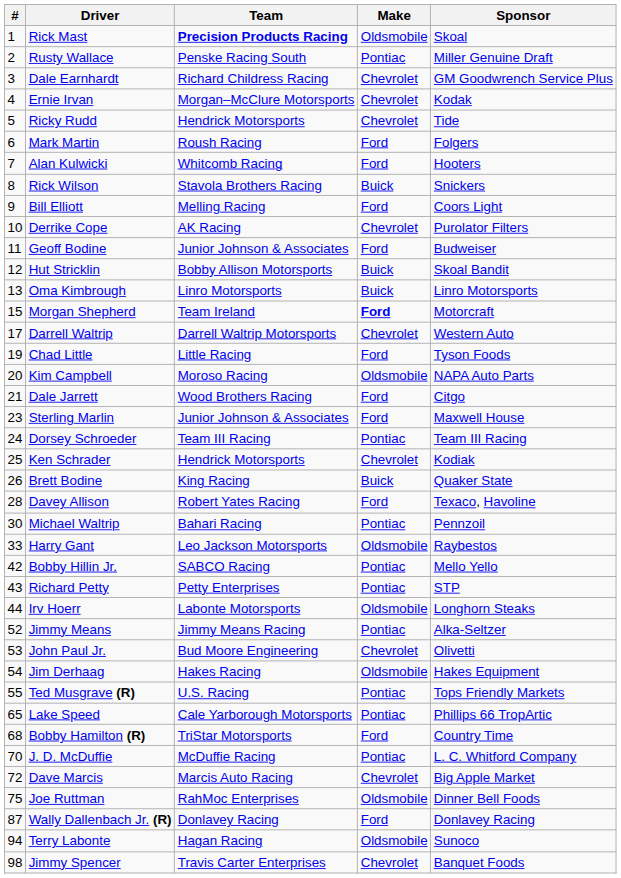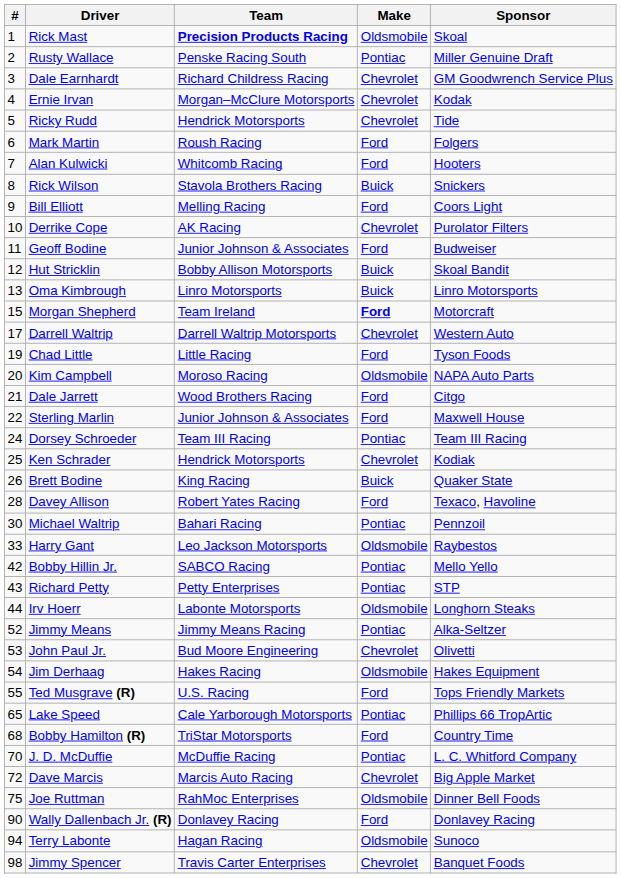 <table class="wikitable" style="font-size:95%">
 <tr>
 <th>#</th>
 <th>Driver</th>
 <th>Team</th>
 <th>Make</th>
 <th>Sponsor</th>
 </tr>
 <tr>
 <td>1</td>
 <td><a href='#'>Rick Mast</a></td>
 <td><strong><a href='#'>Precision Products Racing</a></strong></td>
 <td><a href='#'>Oldsmobile</a></td>
 <td><a href='#'>Skoal</a></td>
 </tr>
 <tr>
 <td>2</td>
 <td><a href='#'>Rusty Wallace</a></td>
 <td><a href='#'>Penske Racing South</a></td>
 <td><a href='#'>Pontiac</a></td>
 <td><a href='#'>Miller Genuine Draft</a></td>
 </tr>
 <tr>
 <td>3</td>
 <td><a href='#'>Dale Earnhardt</a></td>
 <td><a href='#'>Richard Childress Racing</a></td>
 <td><a href='#'>Chevrolet</a></td>
 <td><a href='#'>GM Goodwrench Service Plus</a></td>
 </tr>
 <tr>
 <td>4</td>
 <td><a href='#'>Ernie Irvan</a></td>
 <td><a href='#'>Morgan–McClure Motorsports</a></td>
 <td><a href='#'>Chevrolet</a></td>
 <td><a href='#'>Kodak</a></td>
 </tr>
 <tr>
 <td>5</td>
 <td><a href='#'>Ricky Rudd</a></td>
 <td><a href='#'>Hendrick Motorsports</a></td>
 <td><a href='#'>Chevrolet</a></td>
 <td><a href='#'>Tide</a></td>
 </tr>
 <tr>
 <td>6</td>
 <td><a href='#'>Mark Martin</a></td>
 <td><a href='#'>Roush Racing</a></td>
 <td><a href='#'>Ford</a></td>
 <td><a href='#'>Folgers</a></td>
 </tr>
 <tr>
 <td>7</td>
 <td><a href='#'>Alan Kulwicki</a></td>
 <td><a href='#'>Whitcomb Racing</a></td>
 <td><a href='#'>Ford</a></td>
 <td><a href='#'>Hooters</a></td>
 </tr>
 <tr>
 <td>8</td>
 <td><a href='#'>Rick Wilson</a></td>
 <td><a href='#'>Stavola Brothers Racing</a></td>
 <td><a href='#'>Buick</a></td>
 <td><a href='#'>Snickers</a></td>
 </tr>
 <tr>
 <td>9</td>
 <td><a href='#'>Bill Elliott</a></td>
 <td><a href='#'>Melling Racing</a></td>
 <td><a href='#'>Ford</a></td>
 <td><a href='#'>Coors Light</a></td>
 </tr>
 <tr>
 <td>10</td>
 <td><a href='#'>Derrike Cope</a></td>
 <td><a href='#'>AK Racing</a></td>
 <td><a href='#'>Chevrolet</a></td>
 <td><a href='#'>Purolator Filters</a></td>
 </tr>
 <tr>
 <td>11</td>
 <td><a href='#'>Geoff Bodine</a></td>
 <td><a href='#'>Junior Johnson & Associates</a></td>
 <td><a href='#'>Ford</a></td>
 <td><a href='#'>Budweiser</a></td>
 </tr>
 <tr>
 <td>12</td>
 <td><a href='#'>Hut Stricklin</a></td>
 <td><a href='#'>Bobby Allison Motorsports</a></td>
 <td><a href='#'>Buick</a></td>
 <td><a href='#'>Skoal Bandit</a></td>
 </tr>
 <tr>
 <td>13</td>
 <td><a href='#'>Oma Kimbrough</a></td>
 <td><a href='#'>Linro Motorsports</a></td>
 <td><a href='#'>Buick</a></td>
 <td><a href='#'>Linro Motorsports</a></td>
 </tr>
 <tr>
 <td>15</td>
 <td><a href='#'>Morgan Shepherd</a></td>
 <td><a href='#'>Team Ireland</a></td>
 <td><strong><a href='#'>Ford</a></strong></td>
 <td><a href='#'>Motorcraft</a></td>
 </tr>
 <tr>
 <td>17</td>
 <td><a href='#'>Darrell Waltrip</a></td>
 <td><a href='#'>Darrell Waltrip Motorsports</a></td>
 <td><a href='#'>Chevrolet</a></td>
 <td><a href='#'>Western Auto</a></td>
 </tr>
 <tr>
 <td>19</td>
 <td><a href='#'>Chad Little</a></td>
 <td><a href='#'>Little Racing</a></td>
 <td><a href='#'>Ford</a></td>
 <td><a href='#'>Tyson Foods</a></td>
 </tr>
 <tr>
 <td>20</td>
 <td><a href='#'>Kim Campbell</a></td>
 <td><a href='#'>Moroso Racing</a></td>
 <td><a href='#'>Oldsmobile</a></td>
 <td><a href='#'>NAPA Auto Parts</a></td>
 </tr>
 <tr>
 <td>21</td>
 <td><a href='#'>Dale Jarrett</a></td>
 <td><a href='#'>Wood Brothers Racing</a></td>
 <td><a href='#'>Ford</a></td>
 <td><a href='#'>Citgo</a></td>
 </tr>
 <tr>
-<td>23</td>
+<td>22</td>
 <td><a href='#'>Sterling Marlin</a></td>
 <td><a href='#'>Junior Johnson & Associates</a></td>
 <td><a href='#'>Ford</a></td>
 <td><a href='#'>Maxwell House</a></td>
 </tr>
 <tr>
 <td>24</td>
 <td><a href='#'>Dorsey Schroeder</a></td>
 <td><a href='#'>Team III Racing</a></td>
 <td><a href='#'>Pontiac</a></td>
 <td><a href='#'>Team III Racing</a></td>
 </tr>
 <tr>
 <td>25</td>
 <td><a href='#'>Ken Schrader</a></td>
 <td><a href='#'>Hendrick Motorsports</a></td>
 <td><a href='#'>Chevrolet</a></td>
 <td><a href='#'>Kodiak</a></td>
 </tr>
 <tr>
 <td>26</td>
 <td><a href='#'>Brett Bodine</a></td>
 <td><a href='#'>King Racing</a></td>
 <td><a href='#'>Buick</a></td>
 <td><a href='#'>Quaker State</a></td>
 </tr>
 <tr>
 <td>28</td>
 <td><a href='#'>Davey Allison</a></td>
 <td><a href='#'>Robert Yates Racing</a></td>
 <td><a href='#'>Ford</a></td>
 <td><a href='#'>Texaco</a>, <a href='#'>Havoline</a></td>
 </tr>
 <tr>
 <td>30</td>
 <td><a href='#'>Michael Waltrip</a></td>
 <td><a href='#'>Bahari Racing</a></td>
 <td><a href='#'>Pontiac</a></td>
 <td><a href='#'>Pennzoil</a></td>
 </tr>
 <tr>
 <td>33</td>
 <td><a href='#'>Harry Gant</a></td>
 <td><a href='#'>Leo Jackson Motorsports</a></td>
 <td><a href='#'>Oldsmobile</a></td>
 <td><a href='#'>Raybestos</a></td>
 </tr>
 <tr>
 <td>42</td>
 <td><a href='#'>Bobby Hillin Jr.</a></td>
 <td><a href='#'>SABCO Racing</a></td>
 <td><a href='#'>Pontiac</a></td>
 <td><a href='#'>Mello Yello</a></td>
 </tr>
 <tr>
 <td>43</td>
 <td><a href='#'>Richard Petty</a></td>
 <td><a href='#'>Petty Enterprises</a></td>
 <td><a href='#'>Pontiac</a></td>
 <td><a href='#'>STP</a></td>
 </tr>
 <tr>
 <td>44</td>
 <td><a href='#'>Irv Hoerr</a></td>
 <td><a href='#'>Labonte Motorsports</a></td>
 <td><a href='#'>Oldsmobile</a></td>
 <td><a href='#'>Longhorn Steaks</a></td>
 </tr>
 <tr>
 <td>52</td>
 <td><a href='#'>Jimmy Means</a></td>
 <td><a href='#'>Jimmy Means Racing</a></td>
 <td><a href='#'>Pontiac</a></td>
 <td><a href='#'>Alka-Seltzer</a></td>
 </tr>
 <tr>
 <td>53</td>
 <td><a href='#'>John Paul Jr.</a></td>
 <td><a href='#'>Bud Moore Engineering</a></td>
 <td><a href='#'>Chevrolet</a></td>
 <td><a href='#'>Olivetti</a></td>
 </tr>
 <tr>
 <td>54</td>
 <td><a href='#'>Jim Derhaag</a></td>
 <td><a href='#'>Hakes Racing</a></td>
 <td><a href='#'>Oldsmobile</a></td>
 <td><a href='#'>Hakes Equipment</a></td>
 </tr>
 <tr>
 <td>55</td>
 <td><a href='#'>Ted Musgrave</a> <strong>(R)</strong></td>
 <td><a href='#'>U.S. Racing</a></td>
-<td><a href='#'>Pontiac</a></td>
+<td><a href='#'>Ford</a></td>
 <td><a href='#'>Tops Friendly Markets</a></td>
 </tr>
 <tr>
 <td>65</td>
 <td><a href='#'>Lake Speed</a></td>
 <td><a href='#'>Cale Yarborough Motorsports</a></td>
 <td><a href='#'>Pontiac</a></td>
 <td><a href='#'>Phillips 66 TropArtic</a></td>
 </tr>
 <tr>
 <td>68</td>
 <td><a href='#'>Bobby Hamilton</a> <strong>(R)</strong></td>
 <td><a href='#'>TriStar Motorsports</a></td>
 <td><a href='#'>Ford</a></td>
 <td><a href='#'>Country Time</a></td>
 </tr>
 <tr>
 <td>70</td>
 <td><a href='#'>J. D. McDuffie</a></td>
 <td><a href='#'>McDuffie Racing</a></td>
 <td><a href='#'>Pontiac</a></td>
 <td><a href='#'>L. C. Whitford Company</a></td>
 </tr>
 <tr>
 <td>72</td>
 <td><a href='#'>Dave Marcis</a></td>
 <td><a href='#'>Marcis Auto Racing</a></td>
 <td><a href='#'>Chevrolet</a></td>
 <td><a href='#'>Big Apple Market</a></td>
 </tr>
 <tr>
 <td>75</td>
 <td><a href='#'>Joe Ruttman</a></td>
 <td><a href='#'>RahMoc Enterprises</a></td>
 <td><a href='#'>Oldsmobile</a></td>
 <td><a href='#'>Dinner Bell Foods</a></td>
 </tr>
 <tr>
-<td>87</td>
+<td>90</td>
 <td><a href='#'>Wally Dallenbach Jr.</a> <strong>(R)</strong></td>
 <td><a href='#'>Donlavey Racing</a></td>
 <td><a href='#'>Ford</a></td>
 <td><a href='#'>Donlavey Racing</a></td>
 </tr>
 <tr>
 <td>94</td>
 <td><a href='#'>Terry Labonte</a></td>
 <td><a href='#'>Hagan Racing</a></td>
 <td><a href='#'>Oldsmobile</a></td>
 <td><a href='#'>Sunoco</a></td>
 </tr>
 <tr>
 <td>98</td>
 <td><a href='#'>Jimmy Spencer</a></td>
 <td><a href='#'>Travis Carter Enterprises</a></td>
 <td><a href='#'>Chevrolet</a></td>
 <td><a href='#'>Banquet Foods</a></td>
 </tr>
 </table>
